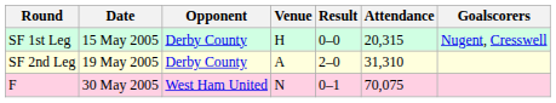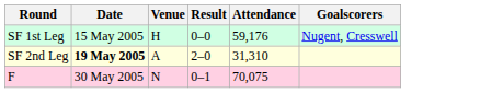 <table class="wikitable">
 <tr>
 <th>Round</th>
 <th>Date</th>
-<th>Opponent</th>
 <th>Venue</th>
 <th>Result</th>
 <th>Attendance</th>
 <th>Goalscorers</th>
 </tr>
 <tr style="background-color: #d0ffe3;">
 <td>SF 1st Leg</td>
 <td>15 May 2005</td>
-<td><a href='#'>Derby County</a></td>
 <td>H</td>
 <td>0–0</td>
-<td>20,315</td>
+<td>59,176</td>
 <td><a href='#'>Nugent</a>, <a href='#'>Cresswell</a></td>
 </tr>
 <tr style="background-color: #ffffdd;">
 <td>SF 2nd Leg</td>
-<td>19 May 2005</td>
-<td><a href='#'>Derby County</a></td>
+<td><strong>19 May 2005</strong></td>
 <td>A</td>
 <td>2–0</td>
 <td>31,310</td>
 <td></td>
 </tr>
 <tr style="background-color: #ffd0e3;">
 <td>F</td>
 <td>30 May 2005</td>
-<td><a href='#'>West Ham United</a></td>
 <td>N</td>
 <td>0–1</td>
 <td>70,075</td>
 <td></td>
 </tr>
 </table>
